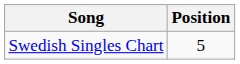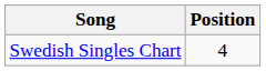 <table class="wikitable" border="1">
 <tr>
 <th>Song</th>
 <th>Position</th>
 </tr>
 <tr>
 <td><a href='#'>Swedish Singles Chart</a></td>
-<td align="center">5</td>
+<td align="center">4</td>
 </tr>
 </table>
